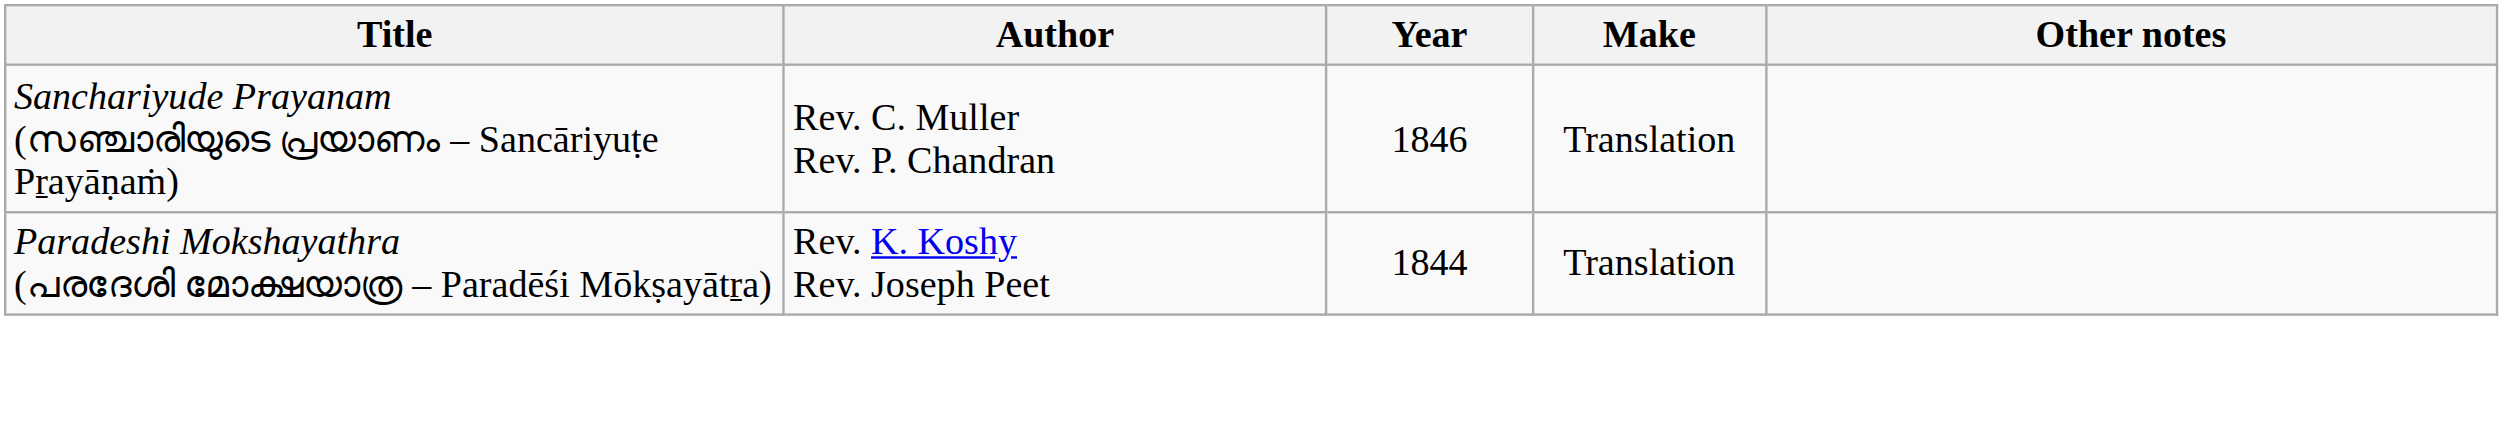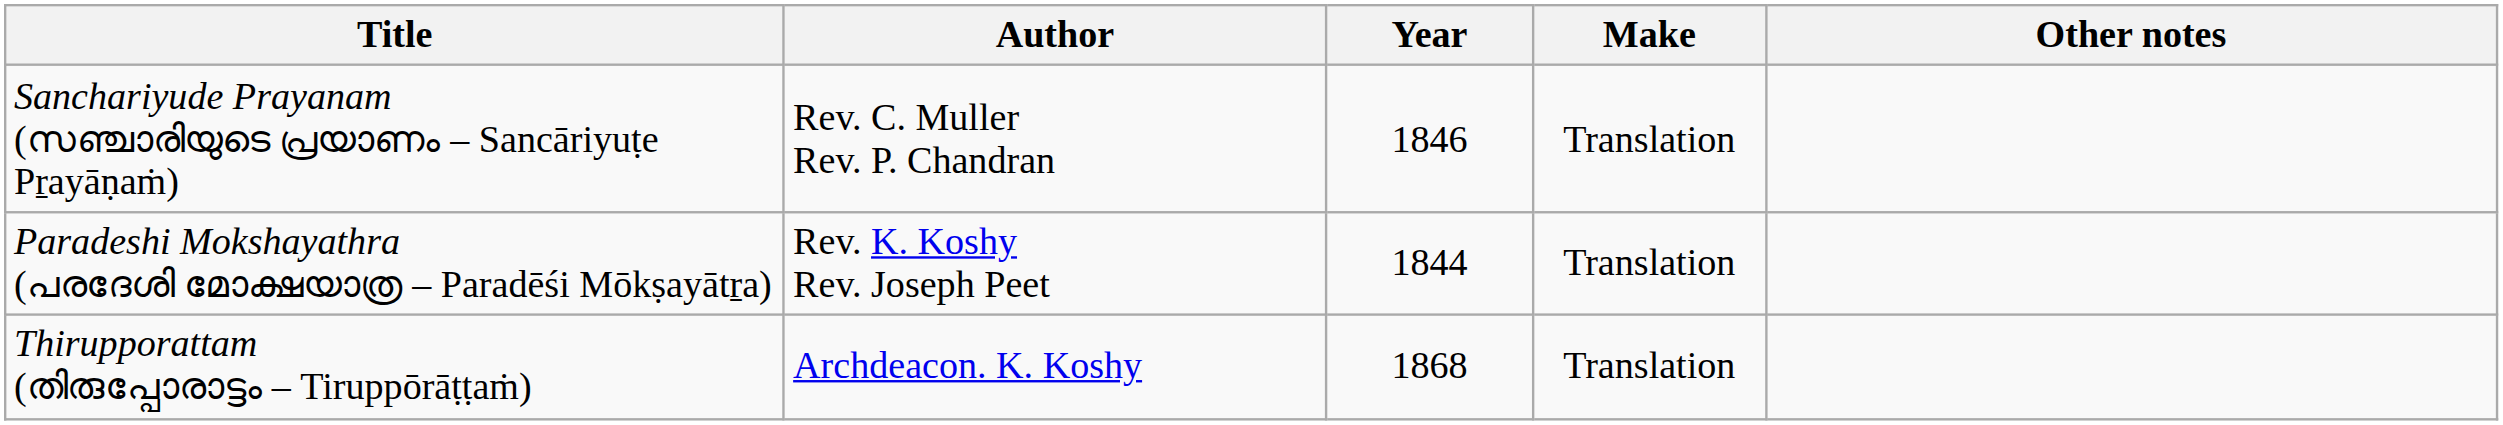 <table class="wikitable">
 <tr>
 <th style="width: 320px;">Title</th>
 <th style="width: 220px;">Author</th>
 <th style="width: 80px;">Year</th>
 <th style="width: 90px;">Make</th>
 <th class="unsortable" style="width: 300px;">Other notes</th>
 </tr>
 <tr>
 <td><em>Sanchariyude Prayanam</em><br>(സഞ്ചാരിയുടെ പ്രയാണം – Sancāriyuṭe Pṟayāṇaṁ)</td>
 <td>Rev. C. Muller<br>Rev. P. Chandran</td>
 <td style="text-align: center;">1846</td>
 <td style="text-align: center;">Translation</td>
 <td></td>
 </tr>
 <tr>
 <td><em>Paradeshi Mokshayathra</em><br>(പരദേശി മോക്ഷയാത്ര – Paradēśi Mōkṣayātṟa)</td>
 <td>Rev. <a href='#'>K. Koshy</a><br>Rev. Joseph Peet</td>
 <td style="text-align: center;">1844</td>
 <td style="text-align: center;">Translation</td>
 <td></td>
 </tr>
+<tr>
+<td><em>Thirupporattam</em><br>(തിരുപ്പോരാട്ടം – Tiruppōrāṭṭaṁ)</td>
+<td><a href='#'>Archdeacon. K. Koshy</a></td>
+<td style="text-align: center;">1868</td>
+<td style="text-align: center;">Translation</td>
+<td></td>
+</tr>
 </table>
